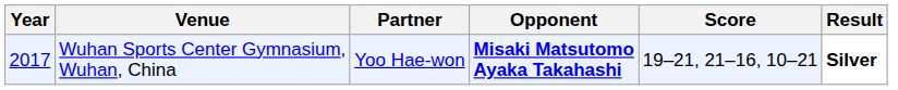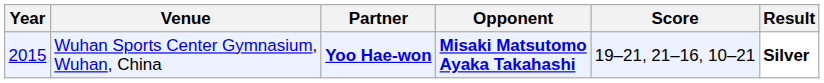 <table class="sortable wikitable" style="font-size: 90%;">
 <tr>
 <th>Year</th>
 <th>Venue</th>
 <th>Partner</th>
 <th>Opponent</th>
 <th>Score</th>
 <th>Result</th>
 </tr>
 <tr style="background:#ECF2FF">
-<td align="center"><a href='#'>2017</a></td>
+<td align="center"><a href='#'>2015</a></td>
 <td align="left"><a href='#'>Wuhan Sports Center Gymnasium</a>,<br><a href='#'>Wuhan</a>, China</td>
-<td align="left"> <a href='#'>Yoo Hae-won</a></td>
+<td align="left"><strong> <a href='#'>Yoo Hae-won</a></strong></td>
 <td align="left"><strong> <a href='#'>Misaki Matsutomo</a><br> <a href='#'>Ayaka Takahashi</a></strong></td>
 <td align="left">19–21, 21–16, 10–21</td>
 <td style="text-align:left; background:white"> <strong>Silver</strong></td>
 </tr>
 </table>
